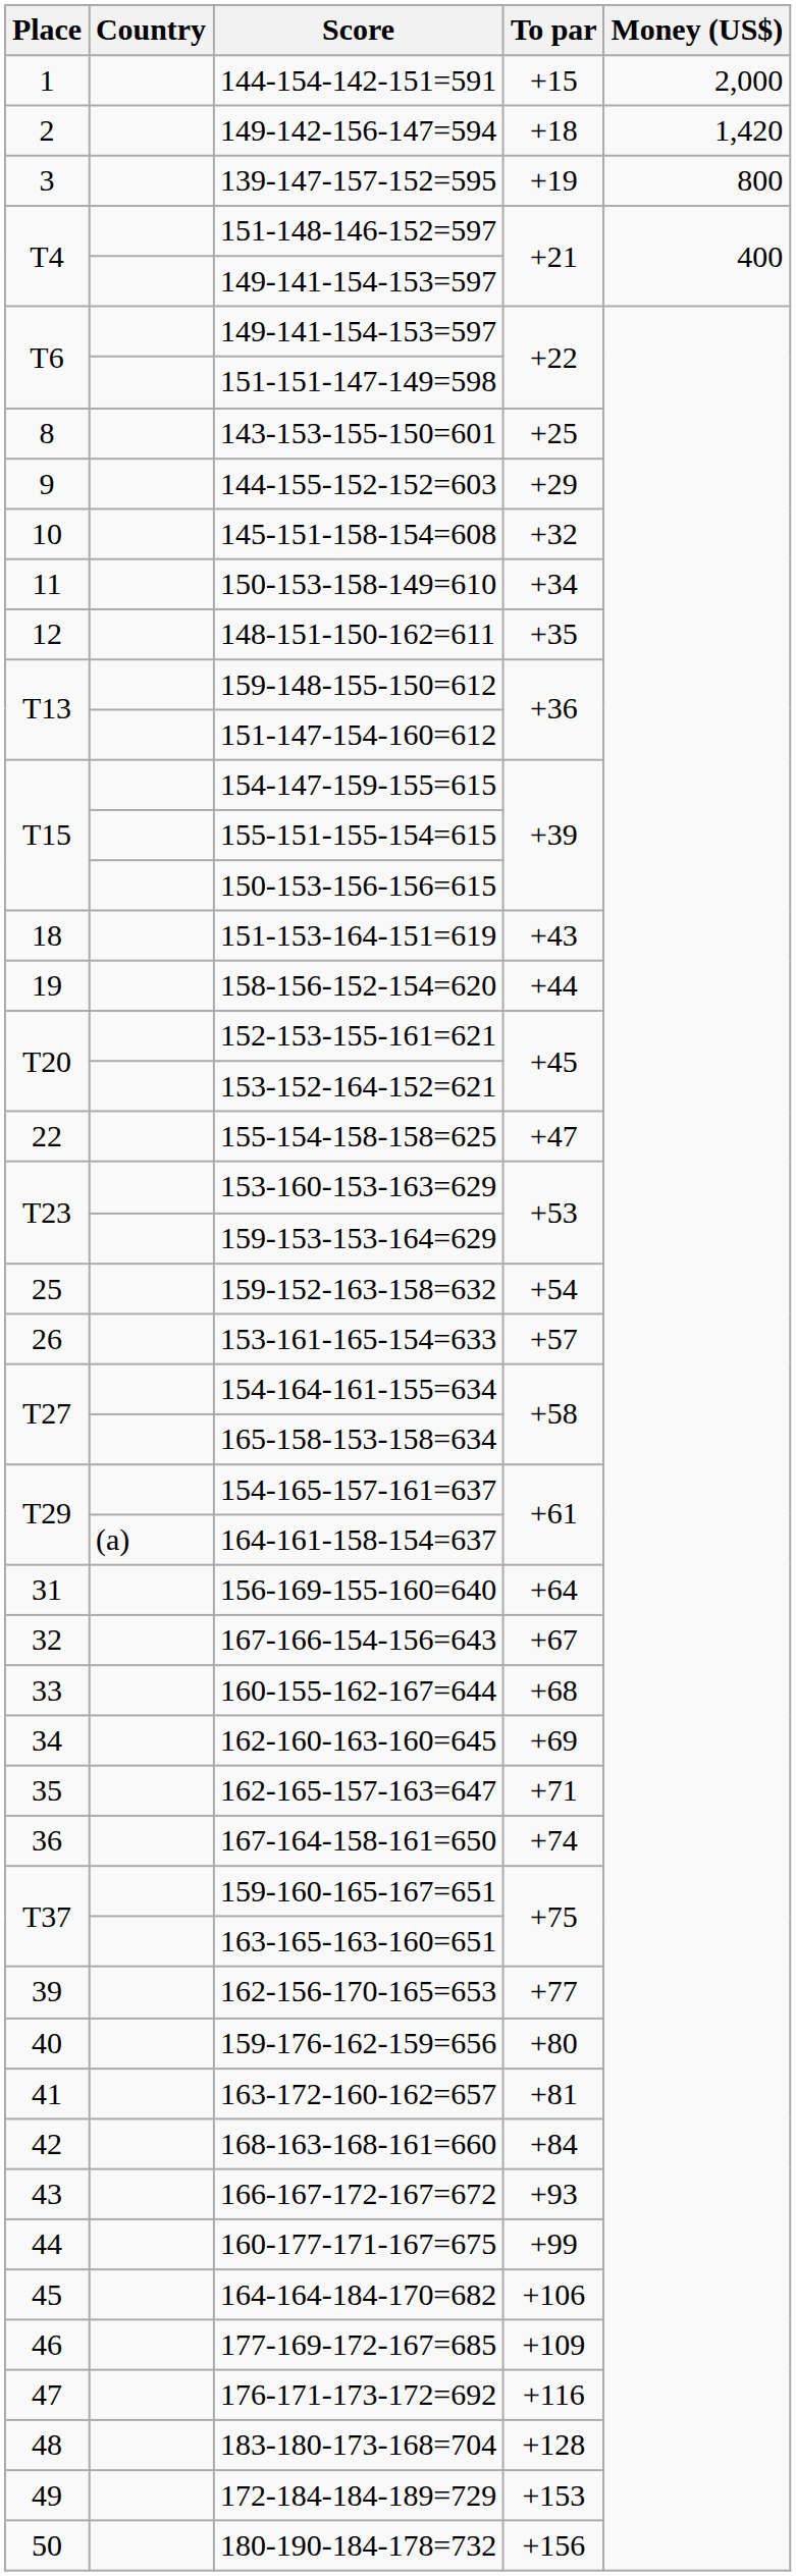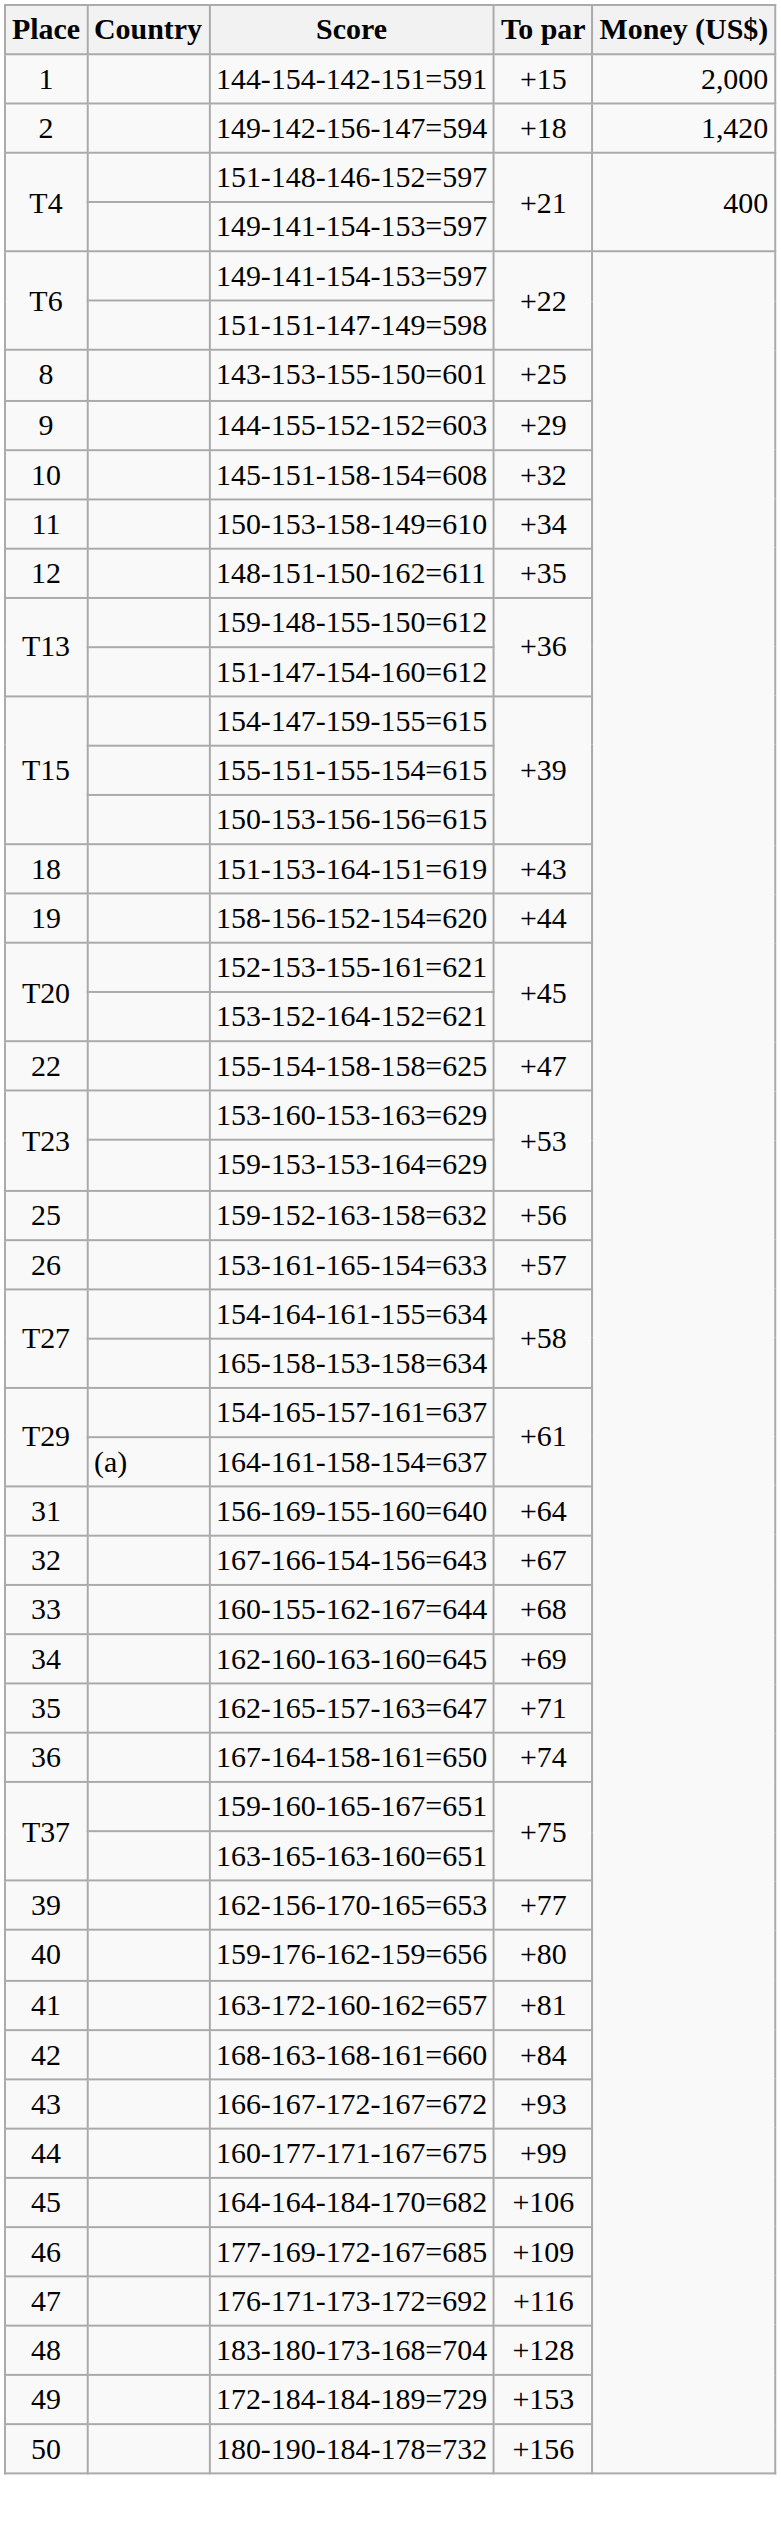 <table class="wikitable" style="font-size:95%;">
 <tr>
 <th>Place</th>
 <th>Country</th>
 <th>Score</th>
 <th>To par</th>
 <th>Money (US$)</th>
 </tr>
 <tr>
 <td align=center>1</td>
 <td></td>
 <td>144-154-142-151=591</td>
 <td align=center>+15</td>
 <td align=right>2,000</td>
 </tr>
 <tr>
 <td align=center>2</td>
 <td></td>
 <td>149-142-156-147=594</td>
 <td align=center>+18</td>
 <td align=right>1,420</td>
-</tr>
-<tr>
-<td align=center>3</td>
-<td></td>
-<td>139-147-157-152=595</td>
-<td align=center>+19</td>
-<td align="right">800</td>
 </tr>
 <tr>
 <td rowspan=2 align=center>T4</td>
 <td></td>
 <td>151-148-146-152=597</td>
 <td rowspan=2 align=center>+21</td>
 <td rowspan=2 align=right>400</td>
 </tr>
 <tr>
 <td></td>
 <td>149-141-154-153=597</td>
 </tr>
 <tr>
 <td rowspan=2 align=center>T6</td>
 <td></td>
 <td>149-141-154-153=597</td>
 <td rowspan=2 align=center>+22</td>
 <td rowspan=45></td>
 </tr>
 <tr>
 <td></td>
 <td>151-151-147-149=598</td>
 </tr>
 <tr>
 <td align=center>8</td>
 <td></td>
 <td>143-153-155-150=601</td>
 <td align=center>+25</td>
 </tr>
 <tr>
 <td align=center>9</td>
 <td></td>
 <td>144-155-152-152=603</td>
 <td align=center>+29</td>
 </tr>
 <tr>
 <td align=center>10</td>
 <td></td>
 <td>145-151-158-154=608</td>
 <td align=center>+32</td>
 </tr>
 <tr>
 <td align=center>11</td>
 <td></td>
 <td>150-153-158-149=610</td>
 <td align=center>+34</td>
 </tr>
 <tr>
 <td align=center>12</td>
 <td></td>
 <td>148-151-150-162=611</td>
 <td align=center>+35</td>
 </tr>
 <tr>
 <td rowspan=2 align=center>T13</td>
 <td></td>
 <td>159-148-155-150=612</td>
 <td rowspan=2 align=center>+36</td>
 </tr>
 <tr>
 <td></td>
 <td>151-147-154-160=612</td>
 </tr>
 <tr>
 <td rowspan=3 align=center>T15</td>
 <td></td>
 <td>154-147-159-155=615</td>
 <td rowspan=3 align=center>+39</td>
 </tr>
 <tr>
 <td></td>
 <td>155-151-155-154=615</td>
 </tr>
 <tr>
 <td></td>
 <td>150-153-156-156=615</td>
 </tr>
 <tr>
 <td align=center>18</td>
 <td></td>
 <td>151-153-164-151=619</td>
 <td align=center>+43</td>
 </tr>
 <tr>
 <td align=center>19</td>
 <td></td>
 <td>158-156-152-154=620</td>
 <td align=center>+44</td>
 </tr>
 <tr>
 <td rowspan=2 align=center>T20</td>
 <td></td>
 <td>152-153-155-161=621</td>
 <td rowspan=2 align=center>+45</td>
 </tr>
 <tr>
 <td></td>
 <td>153-152-164-152=621</td>
 </tr>
 <tr>
 <td align=center>22</td>
 <td></td>
 <td>155-154-158-158=625</td>
 <td align=center>+47</td>
 </tr>
 <tr>
 <td rowspan=2 align=center>T23</td>
 <td></td>
 <td>153-160-153-163=629</td>
 <td rowspan=2 align=center>+53</td>
 </tr>
 <tr>
 <td></td>
 <td>159-153-153-164=629</td>
 </tr>
 <tr>
 <td align=center>25</td>
 <td></td>
 <td>159-152-163-158=632</td>
-<td align=center>+54</td>
+<td align=center>+56</td>
 </tr>
 <tr>
 <td align=center>26</td>
 <td></td>
 <td>153-161-165-154=633</td>
 <td align=center>+57</td>
 </tr>
 <tr>
 <td rowspan=2 align=center>T27</td>
 <td></td>
 <td>154-164-161-155=634</td>
 <td rowspan=2 align=center>+58</td>
 </tr>
 <tr>
 <td></td>
 <td>165-158-153-158=634</td>
 </tr>
 <tr>
 <td rowspan=2 align=center>T29</td>
 <td></td>
 <td>154-165-157-161=637</td>
 <td rowspan=2 align=center>+61</td>
 </tr>
 <tr>
 <td> (a)</td>
 <td>164-161-158-154=637</td>
 </tr>
 <tr>
 <td align=center>31</td>
 <td></td>
 <td>156-169-155-160=640</td>
 <td align=center>+64</td>
 </tr>
 <tr>
 <td align=center>32</td>
 <td></td>
 <td>167-166-154-156=643</td>
 <td align=center>+67</td>
 </tr>
 <tr>
 <td align=center>33</td>
 <td></td>
 <td>160-155-162-167=644</td>
 <td align=center>+68</td>
 </tr>
 <tr>
 <td align=center>34</td>
 <td></td>
 <td>162-160-163-160=645</td>
 <td align=center>+69</td>
 </tr>
 <tr>
 <td align=center>35</td>
 <td></td>
 <td>162-165-157-163=647</td>
 <td align=center>+71</td>
 </tr>
 <tr>
 <td align=center>36</td>
 <td></td>
 <td>167-164-158-161=650</td>
 <td align=center>+74</td>
 </tr>
 <tr>
 <td rowspan=2 align=center>T37</td>
 <td></td>
 <td>159-160-165-167=651</td>
 <td rowspan=2 align=center>+75</td>
 </tr>
 <tr>
 <td></td>
 <td>163-165-163-160=651</td>
 </tr>
 <tr>
 <td align=center>39</td>
 <td></td>
 <td>162-156-170-165=653</td>
 <td align=center>+77</td>
 </tr>
 <tr>
 <td align=center>40</td>
 <td></td>
 <td>159-176-162-159=656</td>
 <td align=center>+80</td>
 </tr>
 <tr>
 <td align=center>41</td>
 <td></td>
 <td>163-172-160-162=657</td>
 <td align=center>+81</td>
 </tr>
 <tr>
 <td align=center>42</td>
 <td></td>
 <td>168-163-168-161=660</td>
 <td align=center>+84</td>
 </tr>
 <tr>
 <td align=center>43</td>
 <td></td>
 <td>166-167-172-167=672</td>
 <td align=center>+93</td>
 </tr>
 <tr>
 <td align=center>44</td>
 <td></td>
 <td>160-177-171-167=675</td>
 <td align=center>+99</td>
 </tr>
 <tr>
 <td align=center>45</td>
 <td></td>
 <td>164-164-184-170=682</td>
 <td align=center>+106</td>
 </tr>
 <tr>
 <td align=center>46</td>
 <td></td>
 <td>177-169-172-167=685</td>
 <td align=center>+109</td>
 </tr>
 <tr>
 <td align=center>47</td>
 <td></td>
 <td>176-171-173-172=692</td>
 <td align=center>+116</td>
 </tr>
 <tr>
 <td align=center>48</td>
 <td></td>
 <td>183-180-173-168=704</td>
 <td align=center>+128</td>
 </tr>
 <tr>
 <td align=center>49</td>
 <td></td>
 <td>172-184-184-189=729</td>
 <td align=center>+153</td>
 </tr>
 <tr>
 <td align=center>50</td>
 <td></td>
 <td>180-190-184-178=732</td>
 <td align=center>+156</td>
 </tr>
 </table>
